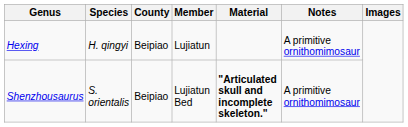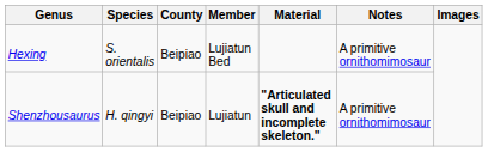 <table class="wikitable" align="center" width="100%">
 <tr>
 <th>Genus</th>
 <th>Species</th>
 <th>County</th>
 <th>Member</th>
 <th>Material</th>
 <th>Notes</th>
 <th>Images</th>
 </tr>
 <tr>
 <td><br><em><a href='#'>Hexing</a></em></td>
-<td><br><em>H. qingyi</em></td>
+<td><br><em>S. orientalis</em></td>
 <td><br>Beipiao</td>
-<td><br>Lujiatun</td>
+<td><br>Lujiatun Bed</td>
 <td></td>
 <td><br>A primitive <a href='#'>ornithomimosaur</a></td>
 <td rowspan = "99"></td>
 </tr>
 <tr>
 <td><br><em><a href='#'>Shenzhousaurus</a></em></td>
-<td><br><em>S. orientalis</em></td>
+<td><br><em>H. qingyi</em></td>
 <td><br>Beipiao</td>
-<td><br>Lujiatun Bed</td>
+<td><br>Lujiatun</td>
 <td><strong><br>"Articulated skull and incomplete skeleton."</strong></td>
 <td><br>A primitive <a href='#'>ornithomimosaur</a></td>
 </tr>
 </table>
